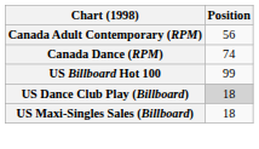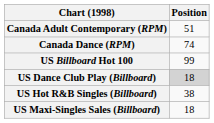 <table class="wikitable sortable plainrowheaders" style="text-align:center">
 <tr>
 <th>Chart (1998)</th>
 <th>Position</th>
 </tr>
 <tr>
 <th scope="row">Canada Adult Contemporary (<em>RPM</em>)</th>
-<td>56</td>
+<td>51</td>
 </tr>
 <tr>
 <th scope="row">Canada Dance (<em>RPM</em>)</th>
 <td>74</td>
 </tr>
 <tr>
 <th scope="row">US <em>Billboard</em> Hot 100</th>
 <td>99</td>
 </tr>
 <tr>
 <th scope="row">US Dance Club Play (<em>Billboard</em>)</th>
 <td style="background: lightgrey;">18</td>
 </tr>
 <tr>
+<th scope="row">US Hot R&B Singles (<em>Billboard</em>)</th>
+<td>38</td>
+</tr>
+<tr>
 <th scope="row">US Maxi-Singles Sales (<em>Billboard</em>)</th>
 <td>18</td>
 </tr>
 </table>
